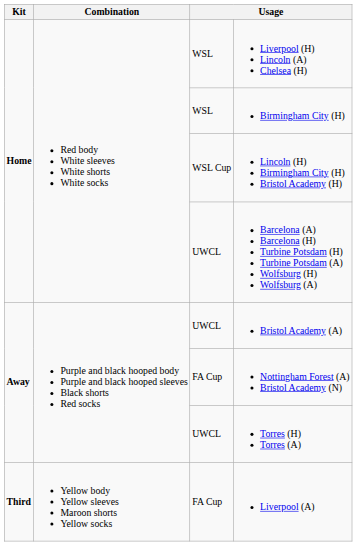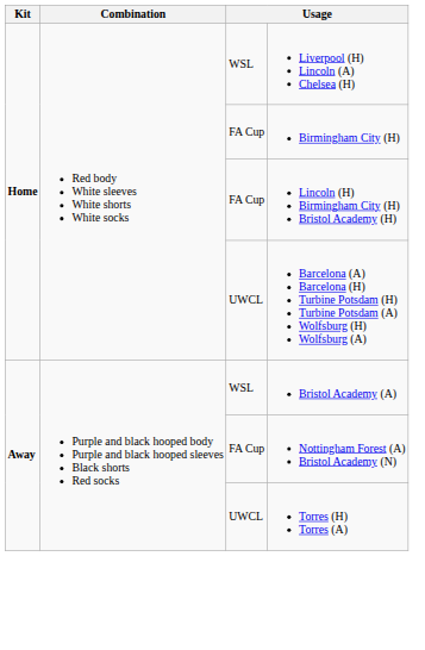 <table class="wikitable">
 <tr>
 <th>Kit</th>
 <th>Combination</th>
 <th colspan="2">Usage</th>
 </tr>
 <tr>
 <td rowspan="4"><strong>Home</strong></td>
 <td rowspan="4"><br><ul><li>Red body</li><li>White sleeves</li><li>White shorts</li><li>White socks</li></ul></td>
 <td>WSL</td>
 <td><br><ul><li><a href='#'>Liverpool</a> (H)</li><li><a href='#'>Lincoln</a> (A)</li><li><a href='#'>Chelsea</a> (H)</li></ul></td>
 </tr>
 <tr>
-<td>WSL</td>
+<td>FA Cup</td>
 <td><br><ul><li><a href='#'>Birmingham City</a> (H)</li></ul></td>
 </tr>
 <tr>
-<td>WSL Cup</td>
+<td>FA Cup</td>
 <td><br><ul><li><a href='#'>Lincoln</a> (H)</li><li><a href='#'>Birmingham City</a> (H)</li><li><a href='#'>Bristol Academy</a> (H)</li></ul></td>
 </tr>
 <tr>
 <td>UWCL</td>
 <td><br><ul><li><a href='#'>Barcelona</a> (A)</li><li><a href='#'>Barcelona</a> (H)</li><li><a href='#'>Turbine Potsdam</a> (H)</li><li><a href='#'>Turbine Potsdam</a> (A)</li><li><a href='#'>Wolfsburg</a> (H)</li><li><a href='#'>Wolfsburg</a> (A)</li></ul></td>
 </tr>
 <tr>
 <td rowspan="3"><strong>Away</strong></td>
 <td rowspan="3"><br><ul><li>Purple and black hooped body</li><li>Purple and black hooped sleeves</li><li>Black shorts</li><li>Red socks</li></ul></td>
-<td>UWCL</td>
+<td>WSL</td>
 <td><br><ul><li><a href='#'>Bristol Academy</a> (A)</li></ul></td>
 </tr>
 <tr>
 <td>FA Cup</td>
 <td><br><ul><li><a href='#'>Nottingham Forest</a> (A)</li><li><a href='#'>Bristol Academy</a> (N)</li></ul></td>
 </tr>
 <tr>
 <td>UWCL</td>
 <td><br><ul><li><a href='#'>Torres</a> (H)</li><li><a href='#'>Torres</a> (A)</li></ul></td>
 </tr>
-<tr>
-<td><strong>Third</strong></td>
-<td><br><ul><li>Yellow body</li><li>Yellow sleeves</li><li>Maroon shorts</li><li>Yellow socks</li></ul></td>
-<td>FA Cup</td>
-<td><br><ul><li><a href='#'>Liverpool</a> (A)</li></ul></td>
-</tr>
 </table>
